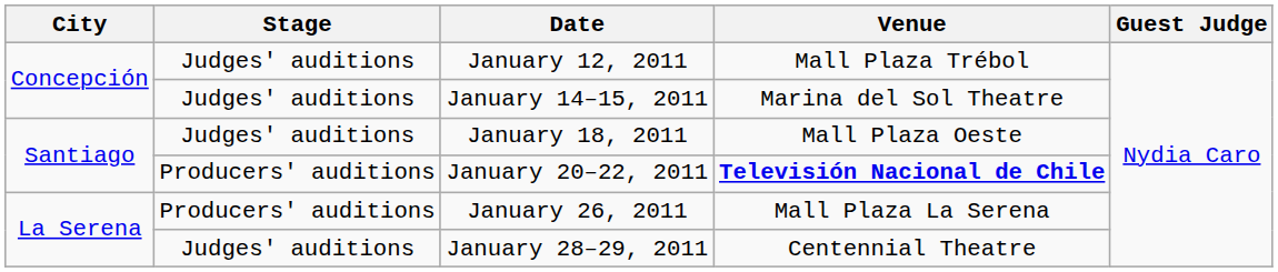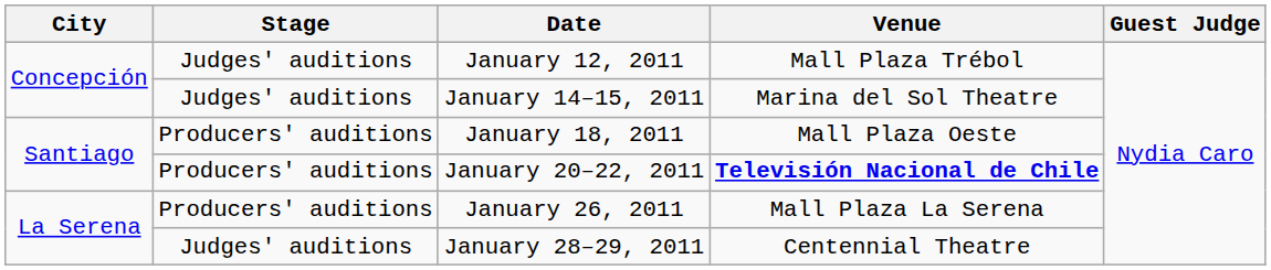 <table class="wikitable" style="text-align:center">
 <tr>
 <th>City</th>
 <th>Stage</th>
 <th>Date</th>
 <th>Venue</th>
 <th>Guest Judge</th>
 </tr>
 <tr>
 <td rowspan="2"><a href='#'>Concepción</a></td>
 <td>Judges' auditions</td>
 <td>January 12, 2011</td>
 <td>Mall Plaza Trébol</td>
 <td rowspan="6"><a href='#'>Nydia Caro</a></td>
 </tr>
 <tr>
 <td>Judges' auditions</td>
 <td>January 14–15, 2011</td>
 <td>Marina del Sol Theatre</td>
 </tr>
 <tr>
 <td rowspan="2"><a href='#'>Santiago</a></td>
-<td>Judges' auditions</td>
+<td>Producers' auditions</td>
 <td>January 18, 2011</td>
 <td>Mall Plaza Oeste</td>
 </tr>
 <tr>
 <td>Producers' auditions</td>
 <td>January 20–22, 2011</td>
 <td><strong><a href='#'>Televisión Nacional de Chile</a></strong></td>
 </tr>
 <tr>
 <td rowspan="2"><a href='#'>La Serena</a></td>
 <td>Producers' auditions</td>
 <td>January 26, 2011</td>
 <td>Mall Plaza La Serena</td>
 </tr>
 <tr>
 <td>Judges' auditions</td>
 <td>January 28–29, 2011</td>
 <td>Centennial Theatre</td>
 </tr>
 </table>
